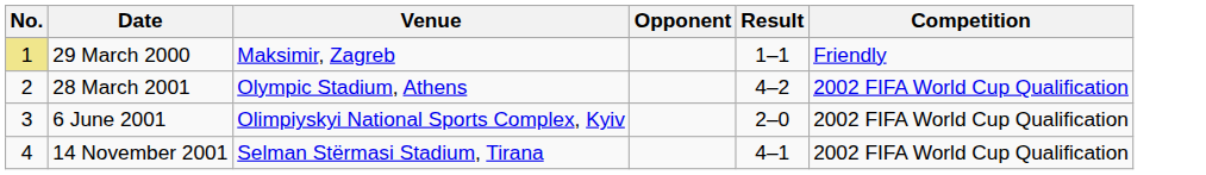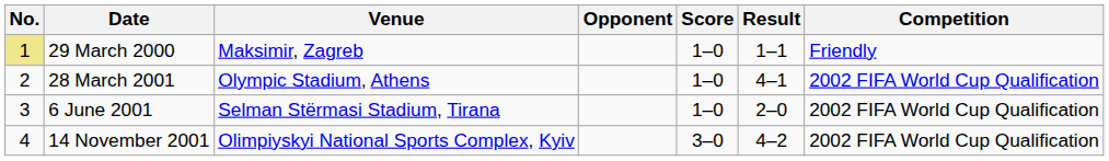 <table class="wikitable sortable">
 <tr>
 <th scope="col">No.</th>
 <th scope="col">Date</th>
 <th scope="col">Venue</th>
 <th scope="col">Opponent</th>
+<th scope="col">Score</th>
 <th scope="col">Result</th>
 <th scope="col">Competition</th>
 </tr>
 <tr>
 <td align="center" style="background: khaki;">1</td>
 <td>29 March 2000</td>
 <td><a href='#'>Maksimir</a>, <a href='#'>Zagreb</a></td>
 <td></td>
+<td align="center">1–0</td>
 <td align="center">1–1</td>
 <td><a href='#'>Friendly</a></td>
 </tr>
 <tr>
 <td align="center">2</td>
 <td>28 March 2001</td>
 <td><a href='#'>Olympic Stadium</a>, <a href='#'>Athens</a></td>
 <td></td>
-<td align="center">4–2</td>
+<td align="center">1–0</td>
+<td align="center">4–1</td>
 <td><a href='#'>2002 FIFA World Cup Qualification</a></td>
 </tr>
 <tr>
 <td align="center">3</td>
 <td>6 June 2001</td>
-<td><a href='#'>Olimpiyskyi National Sports Complex</a>, <a href='#'>Kyiv</a></td>
+<td><a href='#'>Selman Stërmasi Stadium</a>, <a href='#'>Tirana</a></td>
 <td></td>
+<td align="center">1–0</td>
 <td align="center">2–0</td>
 <td>2002 FIFA World Cup Qualification</td>
 </tr>
 <tr>
 <td align="center">4</td>
 <td>14 November 2001</td>
-<td><a href='#'>Selman Stërmasi Stadium</a>, <a href='#'>Tirana</a></td>
+<td><a href='#'>Olimpiyskyi National Sports Complex</a>, <a href='#'>Kyiv</a></td>
 <td></td>
-<td align="center">4–1</td>
+<td align="center">3–0</td>
+<td align="center">4–2</td>
 <td>2002 FIFA World Cup Qualification</td>
 </tr>
 </table>
